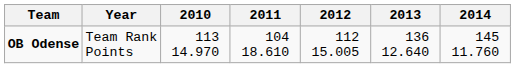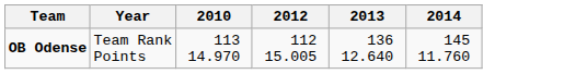 <table class="wikitable" style="text-align: center;">
 <tr>
 <th>Team</th>
 <th>Year</th>
 <th>2010</th>
-<th>2011</th>
 <th>2012</th>
 <th>2013</th>
 <th>2014</th>
 </tr>
 <tr>
 <td align=left> <strong>OB Odense</strong></td>
 <td align=left>Team Rank<br>Points</td>
 <td align=right>113  <br> 14.970 </td>
-<td align=right>104  <br> 18.610 </td>
 <td align=right>112  <br> 15.005 </td>
 <td align=right>136  <br> 12.640 </td>
 <td align=right>145  <br> 11.760 </td>
 </tr>
 </table>
